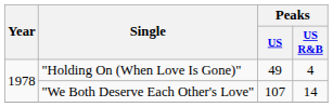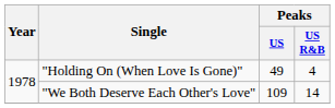 <table class="wikitable" style="text-align:center;">
 <tr>
 <th rowspan="2">Year</th>
 <th rowspan="2">Single</th>
 <th colspan="2">Peaks</th>
 </tr>
 <tr style="font-size:smaller;">
 <th width="35"><a href='#'>US</a><br></th>
 <th width="35"><a href='#'>US<br>R&B</a><br></th>
 </tr>
 <tr>
 <td rowspan="2">1978</td>
 <td align="left">"Holding On (When Love Is Gone)"</td>
 <td>49</td>
 <td>4</td>
 </tr>
 <tr>
 <td align="left">"We Both Deserve Each Other's Love"</td>
-<td>107</td>
+<td>109</td>
 <td>14</td>
 </tr>
 <tr>
 </tr>
 </table>
